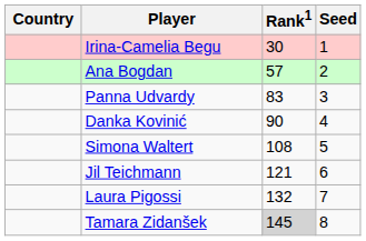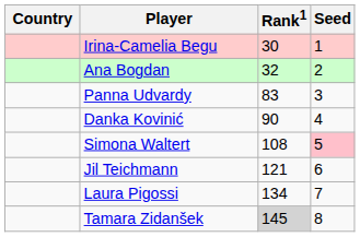 <table class="sortable wikitable">
 <tr>
 <th width="70">Country</th>
 <th width="175">Player</th>
 <th>Rank<sup>1</sup></th>
 <th>Seed</th>
 </tr>
 <tr style="background:#fcc;">
 <td></td>
 <td><a href='#'>Irina-Camelia Begu</a></td>
 <td>30</td>
 <td>1</td>
 </tr>
 <tr style="background:#cfc;">
 <td></td>
 <td><a href='#'>Ana Bogdan</a></td>
-<td>57</td>
+<td>32</td>
 <td>2</td>
 </tr>
 <tr>
 <td></td>
 <td><a href='#'>Panna Udvardy</a></td>
 <td>83</td>
 <td>3</td>
 </tr>
 <tr>
 <td></td>
 <td><a href='#'>Danka Kovinić</a></td>
 <td>90</td>
 <td>4</td>
 </tr>
 <tr>
 <td></td>
 <td><a href='#'>Simona Waltert</a></td>
 <td>108</td>
-<td>5</td>
+<td style="background: pink;">5</td>
 </tr>
 <tr>
 <td></td>
 <td><a href='#'>Jil Teichmann</a></td>
 <td>121</td>
 <td>6</td>
 </tr>
 <tr>
 <td></td>
 <td><a href='#'>Laura Pigossi</a></td>
-<td>132</td>
+<td>134</td>
 <td>7</td>
 </tr>
 <tr>
 <td></td>
 <td><a href='#'>Tamara Zidanšek</a></td>
 <td style="background: lightgrey;">145</td>
 <td>8</td>
 </tr>
 </table>
